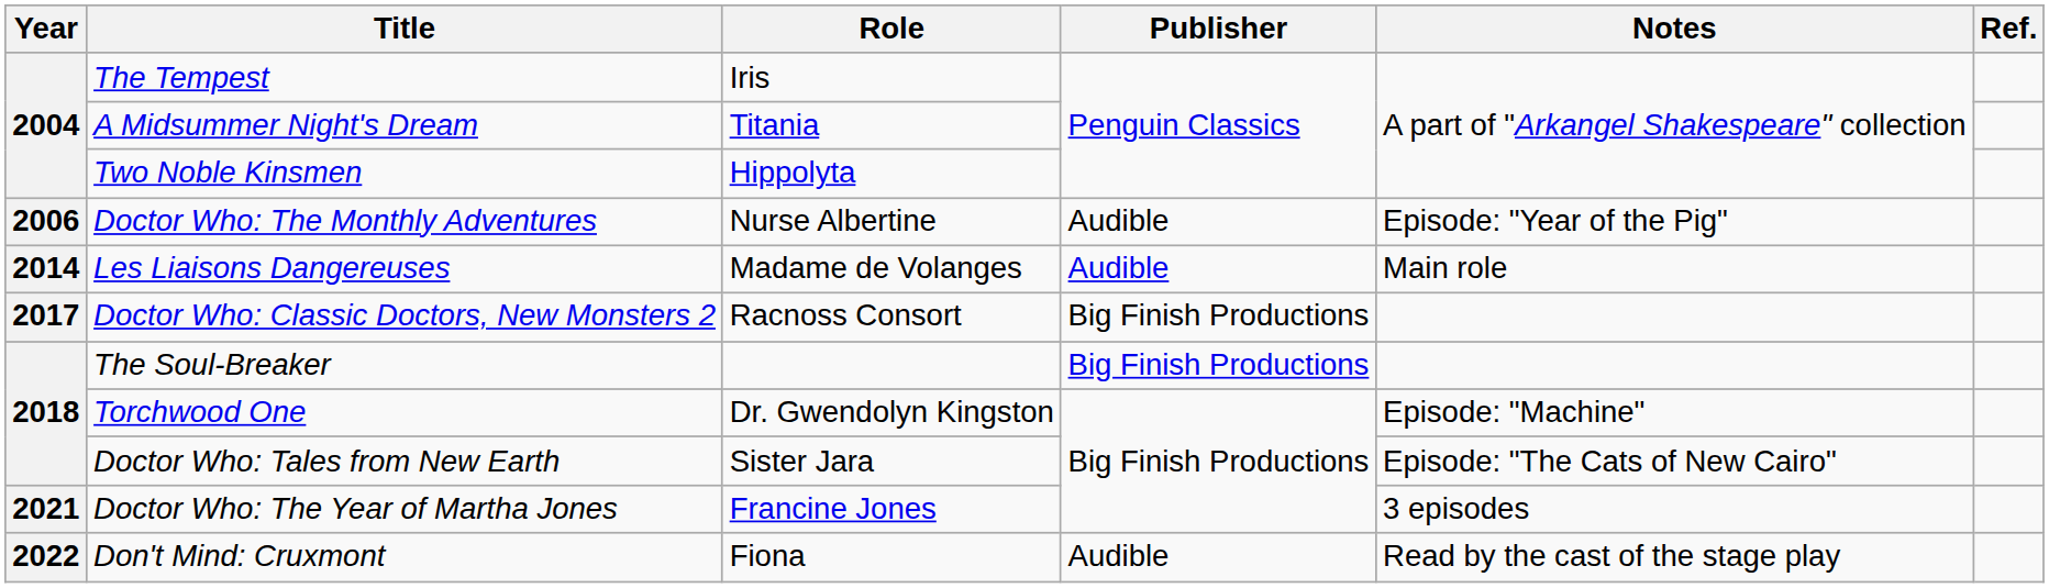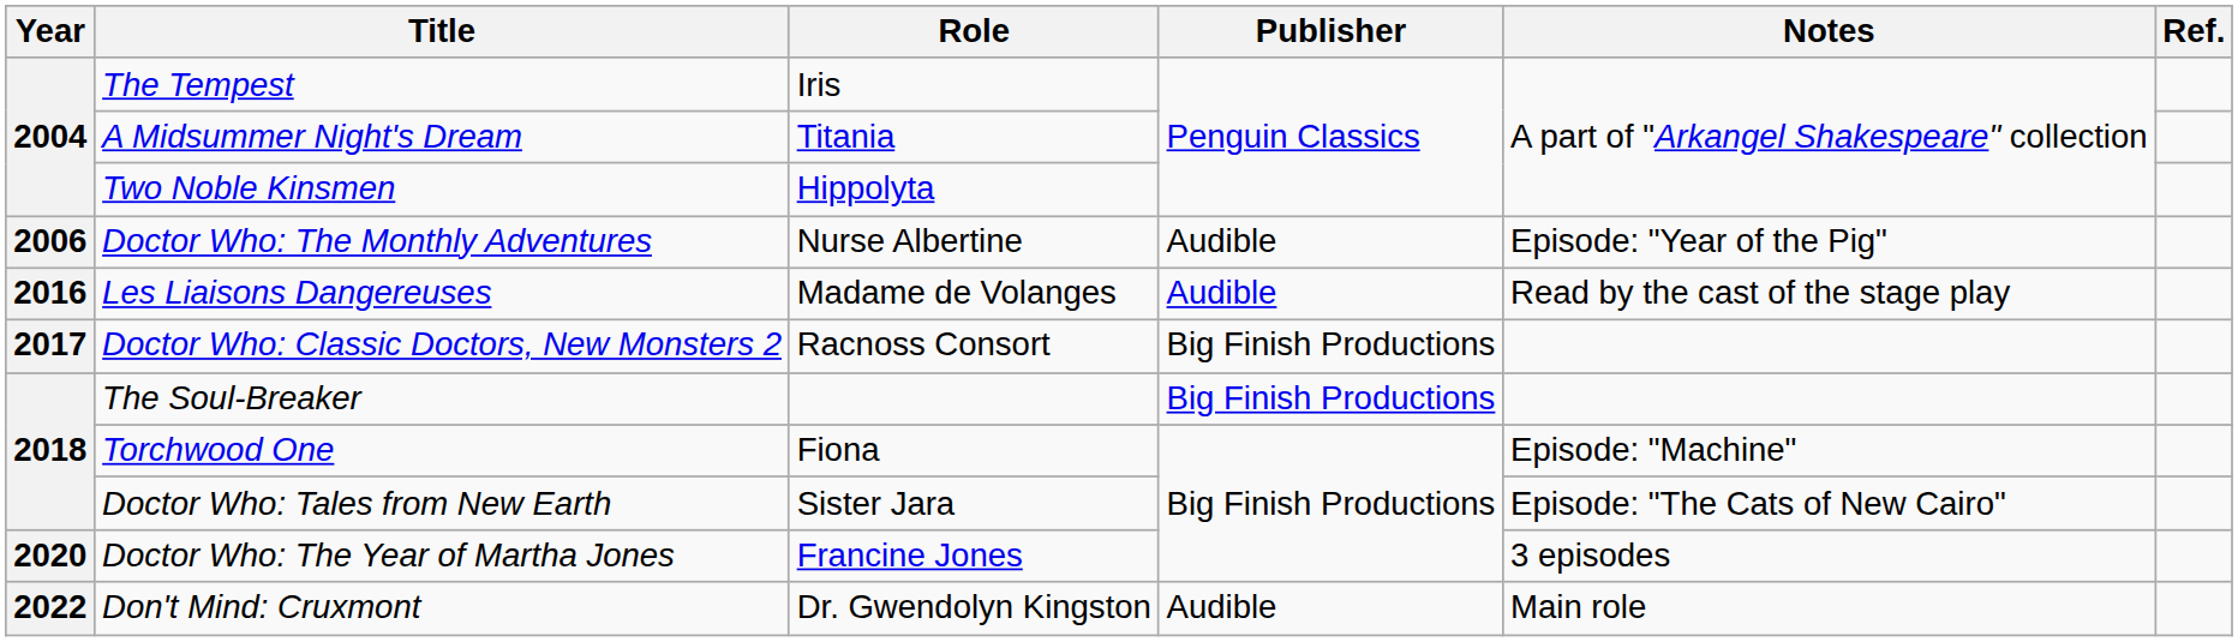 <table class="wikitable">
 <tr>
 <th>Year</th>
 <th>Title</th>
 <th>Role</th>
 <th>Publisher</th>
 <th>Notes</th>
 <th>Ref.</th>
 </tr>
 <tr>
 <th rowspan="3">2004</th>
 <td><em><a href='#'>The Tempest</a></em></td>
 <td>Iris</td>
 <td rowspan="3"><a href='#'>Penguin Classics</a></td>
 <td rowspan="3">A part of "<em><a href='#'>Arkangel Shakespeare</a>"</em> collection</td>
 <td></td>
 </tr>
 <tr>
 <td><em><a href='#'>A Midsummer Night's Dream</a></em></td>
 <td><a href='#'>Titania</a></td>
 <td></td>
 </tr>
 <tr>
 <td><em><a href='#'>Two Noble Kinsmen</a></em></td>
 <td><a href='#'>Hippolyta</a></td>
 <td></td>
 </tr>
 <tr>
 <th>2006</th>
 <td><em><a href='#'>Doctor Who: The Monthly Adventures</a></em></td>
 <td>Nurse Albertine</td>
 <td>Audible</td>
 <td>Episode: "Year of the Pig"</td>
 <td></td>
 </tr>
 <tr>
-<th>2014</th>
+<th>2016</th>
 <td><em><a href='#'>Les Liaisons Dangereuses</a></em></td>
 <td>Madame de Volanges</td>
 <td><a href='#'>Audible</a></td>
-<td>Main role</td>
+<td>Read by the cast of the stage play</td>
 <td></td>
 </tr>
 <tr>
 <th>2017</th>
 <td><em><a href='#'>Doctor Who: Classic Doctors, New Monsters 2</a></em></td>
 <td>Racnoss Consort</td>
 <td>Big Finish Productions</td>
 <td></td>
 <td></td>
 </tr>
 <tr>
 <th rowspan="3">2018</th>
 <td><em>The Soul-Breaker</em></td>
 <td></td>
 <td><a href='#'>Big Finish Productions</a></td>
 <td></td>
 <td></td>
 </tr>
 <tr>
 <td><em><a href='#'>Torchwood One</a></em></td>
-<td>Dr. Gwendolyn Kingston</td>
+<td>Fiona</td>
 <td rowspan="3">Big Finish Productions</td>
 <td>Episode: "Machine"</td>
 <td></td>
 </tr>
 <tr>
 <td><em>Doctor Who: Tales from New Earth</em></td>
 <td>Sister Jara</td>
 <td>Episode: "The Cats of New Cairo"</td>
 <td></td>
 </tr>
 <tr>
-<th>2021</th>
+<th>2020</th>
 <td><em>Doctor Who: The Year of Martha Jones</em></td>
 <td><a href='#'>Francine Jones</a></td>
 <td>3 episodes</td>
 <td></td>
 </tr>
 <tr>
 <th>2022</th>
 <td><em>Don't Mind: Cruxmont</em></td>
-<td>Fiona</td>
+<td>Dr. Gwendolyn Kingston</td>
 <td>Audible</td>
-<td>Read by the cast of the stage play</td>
+<td>Main role</td>
 <td></td>
 </tr>
 </table>
